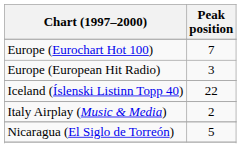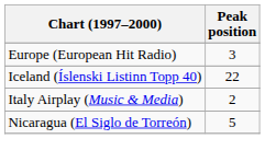 <table class="wikitable sortable">
 <tr>
 <th>Chart (1997–2000)</th>
 <th>Peak<br>position</th>
 </tr>
 <tr>
 </tr>
 <tr>
 </tr>
 <tr>
 </tr>
 <tr>
 </tr>
 <tr>
 </tr>
 <tr>
-</tr>
-<tr>
-<td>Europe (<a href='#'>Eurochart Hot 100</a>)</td>
-<td style="text-align:center;">7</td>
 </tr>
 <tr>
 <td>Europe (European Hit Radio)</td>
 <td style="text-align:center;">3</td>
 </tr>
 <tr>
 </tr>
 <tr>
 </tr>
 <tr>
 <td>Iceland (<a href='#'>Íslenski Listinn Topp 40</a>)</td>
 <td style="text-align:center;">22</td>
 </tr>
 <tr>
 </tr>
 <tr>
 </tr>
 <tr>
 <td>Italy Airplay (<em><a href='#'>Music & Media</a></em>)</td>
 <td style="text-align:center;">2</td>
 </tr>
 <tr>
 </tr>
 <tr>
 </tr>
 <tr>
 </tr>
 <tr>
 <td>Nicaragua (<a href='#'>El Siglo de Torreón</a>)</td>
 <td align="center">5</td>
 </tr>
 <tr>
 </tr>
 <tr>
 </tr>
 <tr>
 </tr>
 <tr>
 </tr>
 <tr>
 </tr>
 <tr>
 </tr>
 <tr>
 </tr>
 <tr>
 </tr>
 </table>
